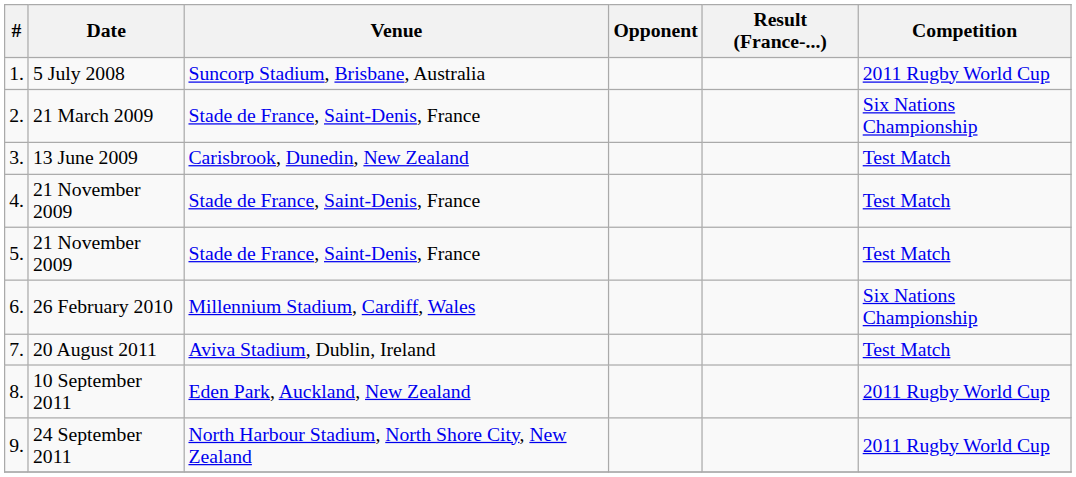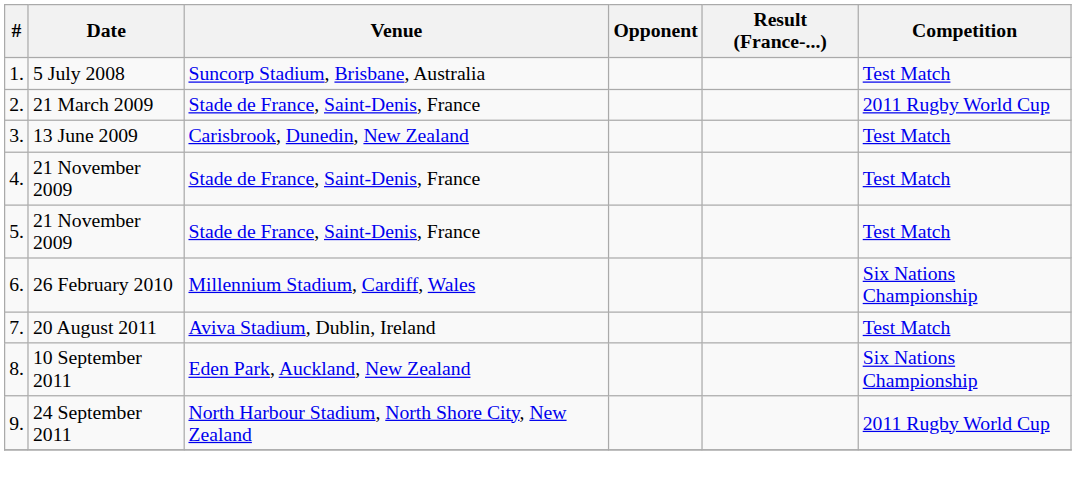 <table class="wikitable sortable">
 <tr>
 <th>#</th>
 <th>Date</th>
 <th>Venue</th>
 <th>Opponent</th>
 <th>Result (France-...)</th>
 <th>Competition</th>
 </tr>
 <tr>
 <td>1.</td>
 <td>5 July 2008</td>
 <td><a href='#'>Suncorp Stadium</a>, <a href='#'>Brisbane</a>, Australia</td>
 <td></td>
 <td></td>
-<td><a href='#'>2011 Rugby World Cup</a></td>
+<td><a href='#'>Test Match</a></td>
 </tr>
 <tr>
 <td>2.</td>
 <td>21 March 2009</td>
 <td><a href='#'>Stade de France</a>, <a href='#'>Saint-Denis</a>, France</td>
 <td></td>
 <td></td>
-<td><a href='#'>Six Nations Championship</a></td>
+<td><a href='#'>2011 Rugby World Cup</a></td>
 </tr>
 <tr>
 <td>3.</td>
 <td>13 June 2009</td>
 <td><a href='#'>Carisbrook</a>, <a href='#'>Dunedin</a>, <a href='#'>New Zealand</a></td>
 <td></td>
 <td></td>
 <td><a href='#'>Test Match</a></td>
 </tr>
 <tr>
 <td>4.</td>
 <td>21 November 2009</td>
 <td><a href='#'>Stade de France</a>, <a href='#'>Saint-Denis</a>, France</td>
 <td></td>
 <td></td>
 <td><a href='#'>Test Match</a></td>
 </tr>
 <tr>
 <td>5.</td>
 <td>21 November 2009</td>
 <td><a href='#'>Stade de France</a>, <a href='#'>Saint-Denis</a>, France</td>
 <td></td>
 <td></td>
 <td><a href='#'>Test Match</a></td>
 </tr>
 <tr>
 <td>6.</td>
 <td>26 February 2010</td>
 <td><a href='#'>Millennium Stadium</a>, <a href='#'>Cardiff</a>, <a href='#'>Wales</a></td>
 <td></td>
 <td></td>
 <td><a href='#'>Six Nations Championship</a></td>
 </tr>
 <tr>
 <td>7.</td>
 <td>20 August 2011</td>
 <td><a href='#'>Aviva Stadium</a>, Dublin, Ireland</td>
 <td></td>
 <td></td>
 <td><a href='#'>Test Match</a></td>
 </tr>
 <tr>
 <td>8.</td>
 <td>10 September 2011</td>
 <td><a href='#'>Eden Park</a>, <a href='#'>Auckland</a>, <a href='#'>New Zealand</a></td>
 <td></td>
 <td></td>
-<td><a href='#'>2011 Rugby World Cup</a></td>
+<td><a href='#'>Six Nations Championship</a></td>
 </tr>
 <tr>
 <td>9.</td>
 <td>24 September 2011</td>
 <td><a href='#'>North Harbour Stadium</a>, <a href='#'>North Shore City</a>, <a href='#'>New Zealand</a></td>
 <td></td>
 <td></td>
 <td><a href='#'>2011 Rugby World Cup</a></td>
 </tr>
 <tr>
 </tr>
 </table>
